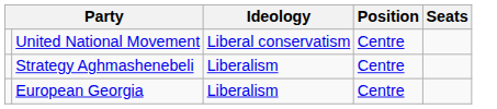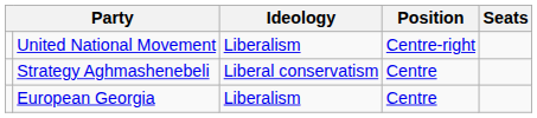 <table class="wikitable sortable">
 <tr>
 <th colspan="2">Party</th>
 <th>Ideology</th>
 <th>Position</th>
 <th>Seats</th>
 </tr>
 <tr>
 <td bgcolor=></td>
 <td><a href='#'>United National Movement</a></td>
-<td><a href='#'>Liberal conservatism</a></td>
-<td><a href='#'>Centre</a></td>
+<td><a href='#'>Liberalism</a></td>
+<td><a href='#'>Centre-right</a></td>
 <td></td>
 </tr>
 <tr>
 <td bgcolor=></td>
 <td><a href='#'>Strategy Aghmashenebeli</a></td>
-<td><a href='#'>Liberalism</a></td>
+<td><a href='#'>Liberal conservatism</a></td>
 <td><a href='#'>Centre</a></td>
 <td></td>
 </tr>
 <tr>
 <td bgcolor=></td>
 <td><a href='#'>European Georgia</a></td>
 <td><a href='#'>Liberalism</a></td>
 <td><a href='#'>Centre</a></td>
 <td></td>
 </tr>
 </table>
